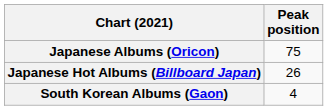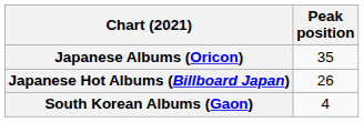 <table class="wikitable sortable plainrowheaders" style="text-align:center">
 <tr>
 <th scope="col">Chart (2021)</th>
 <th scope="col">Peak<br>position</th>
 </tr>
 <tr>
 <th scope="row">Japanese Albums (<a href='#'>Oricon</a>)</th>
-<td>75</td>
+<td>35</td>
 </tr>
 <tr>
 <th scope="row">Japanese Hot Albums (<em><a href='#'>Billboard Japan</a></em>)</th>
 <td>26</td>
 </tr>
 <tr>
 <th scope="row">South Korean Albums (<a href='#'>Gaon</a>)</th>
 <td>4</td>
 </tr>
 </table>
